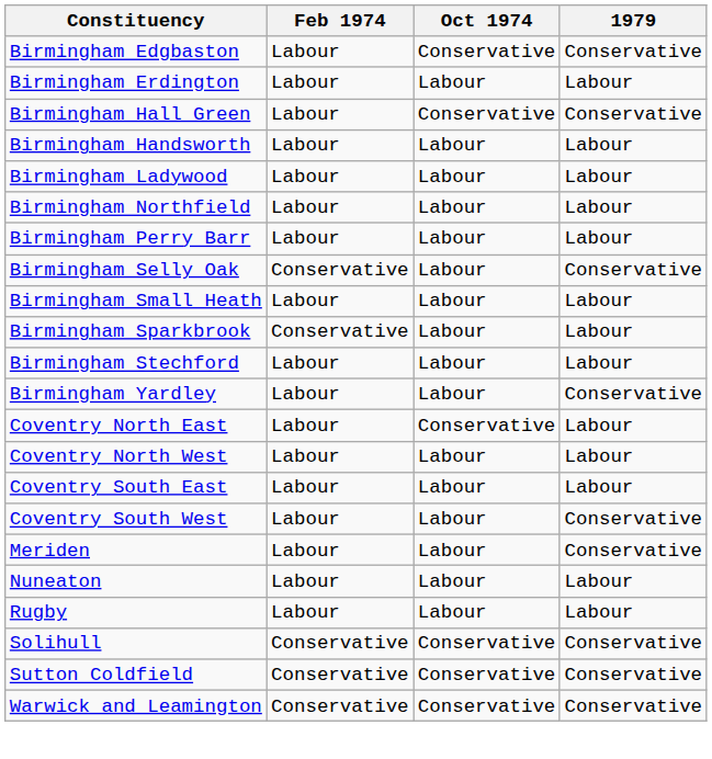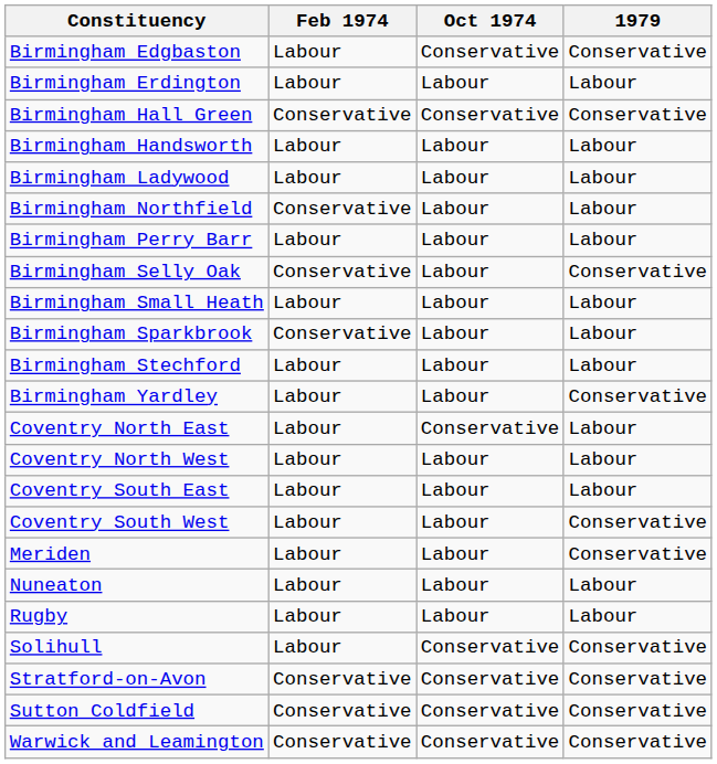 <table class="wikitable">
 <tr>
 <th>Constituency</th>
 <th>Feb 1974</th>
 <th>Oct 1974</th>
 <th>1979</th>
 </tr>
 <tr>
 <td><a href='#'>Birmingham Edgbaston</a></td>
 <td bgcolor=>Labour</td>
 <td bgcolor=>Conservative</td>
 <td bgcolor=>Conservative</td>
 </tr>
 <tr>
 <td><a href='#'>Birmingham Erdington</a></td>
 <td bgcolor=>Labour</td>
 <td bgcolor=>Labour</td>
 <td bgcolor=>Labour</td>
 </tr>
 <tr>
 <td><a href='#'>Birmingham Hall Green</a></td>
-<td bgcolor=>Labour</td>
+<td bgcolor=>Conservative</td>
 <td bgcolor=>Conservative</td>
 <td bgcolor=>Conservative</td>
 </tr>
 <tr>
 <td><a href='#'>Birmingham Handsworth</a></td>
 <td bgcolor=>Labour</td>
 <td bgcolor=>Labour</td>
 <td bgcolor=>Labour</td>
 </tr>
 <tr>
 <td><a href='#'>Birmingham Ladywood</a></td>
 <td bgcolor=>Labour</td>
 <td bgcolor=>Labour</td>
 <td bgcolor=>Labour</td>
 </tr>
 <tr>
 <td><a href='#'>Birmingham Northfield</a></td>
-<td bgcolor=>Labour</td>
+<td bgcolor=>Conservative</td>
 <td bgcolor=>Labour</td>
 <td bgcolor=>Labour</td>
 </tr>
 <tr>
 <td><a href='#'>Birmingham Perry Barr</a></td>
 <td bgcolor=>Labour</td>
 <td bgcolor=>Labour</td>
 <td bgcolor=>Labour</td>
 </tr>
 <tr>
 <td><a href='#'>Birmingham Selly Oak</a></td>
 <td bgcolor=>Conservative</td>
 <td bgcolor=>Labour</td>
 <td bgcolor=>Conservative</td>
 </tr>
 <tr>
 <td><a href='#'>Birmingham Small Heath</a></td>
 <td bgcolor=>Labour</td>
 <td bgcolor=>Labour</td>
 <td bgcolor=>Labour</td>
 </tr>
 <tr>
 <td><a href='#'>Birmingham Sparkbrook</a></td>
 <td bgcolor=>Conservative</td>
 <td bgcolor=>Labour</td>
 <td bgcolor=>Labour</td>
 </tr>
 <tr>
 <td><a href='#'>Birmingham Stechford</a></td>
 <td bgcolor=>Labour</td>
 <td bgcolor=>Labour</td>
 <td bgcolor=>Labour</td>
 </tr>
 <tr>
 <td><a href='#'>Birmingham Yardley</a></td>
 <td bgcolor=>Labour</td>
 <td bgcolor=>Labour</td>
 <td bgcolor=>Conservative</td>
 </tr>
 <tr>
 <td><a href='#'>Coventry North East</a></td>
 <td bgcolor=>Labour</td>
 <td bgcolor=>Conservative</td>
 <td bgcolor=>Labour</td>
 </tr>
 <tr>
 <td><a href='#'>Coventry North West</a></td>
 <td bgcolor=>Labour</td>
 <td bgcolor=>Labour</td>
 <td bgcolor=>Labour</td>
 </tr>
 <tr>
 <td><a href='#'>Coventry South East</a></td>
 <td bgcolor=>Labour</td>
 <td bgcolor=>Labour</td>
 <td bgcolor=>Labour</td>
 </tr>
 <tr>
 <td><a href='#'>Coventry South West</a></td>
 <td bgcolor=>Labour</td>
 <td bgcolor=>Labour</td>
 <td bgcolor=>Conservative</td>
 </tr>
 <tr>
 <td><a href='#'>Meriden</a></td>
 <td bgcolor=>Labour</td>
 <td bgcolor=>Labour</td>
 <td bgcolor=>Conservative</td>
 </tr>
 <tr>
 <td><a href='#'>Nuneaton</a></td>
 <td bgcolor=>Labour</td>
 <td bgcolor=>Labour</td>
 <td bgcolor=>Labour</td>
 </tr>
 <tr>
 <td><a href='#'>Rugby</a></td>
 <td bgcolor=>Labour</td>
 <td bgcolor=>Labour</td>
 <td bgcolor=>Labour</td>
 </tr>
 <tr>
 <td><a href='#'>Solihull</a></td>
+<td bgcolor=>Labour</td>
+<td bgcolor=>Conservative</td>
+<td bgcolor=>Conservative</td>
+</tr>
+<tr>
+<td><a href='#'>Stratford-on-Avon</a></td>
 <td bgcolor=>Conservative</td>
 <td bgcolor=>Conservative</td>
 <td bgcolor=>Conservative</td>
 </tr>
 <tr>
 <td><a href='#'>Sutton Coldfield</a></td>
 <td bgcolor=>Conservative</td>
 <td bgcolor=>Conservative</td>
 <td bgcolor=>Conservative</td>
 </tr>
 <tr>
 <td><a href='#'>Warwick and Leamington</a></td>
 <td bgcolor=>Conservative</td>
 <td bgcolor=>Conservative</td>
 <td bgcolor=>Conservative</td>
 </tr>
 </table>
